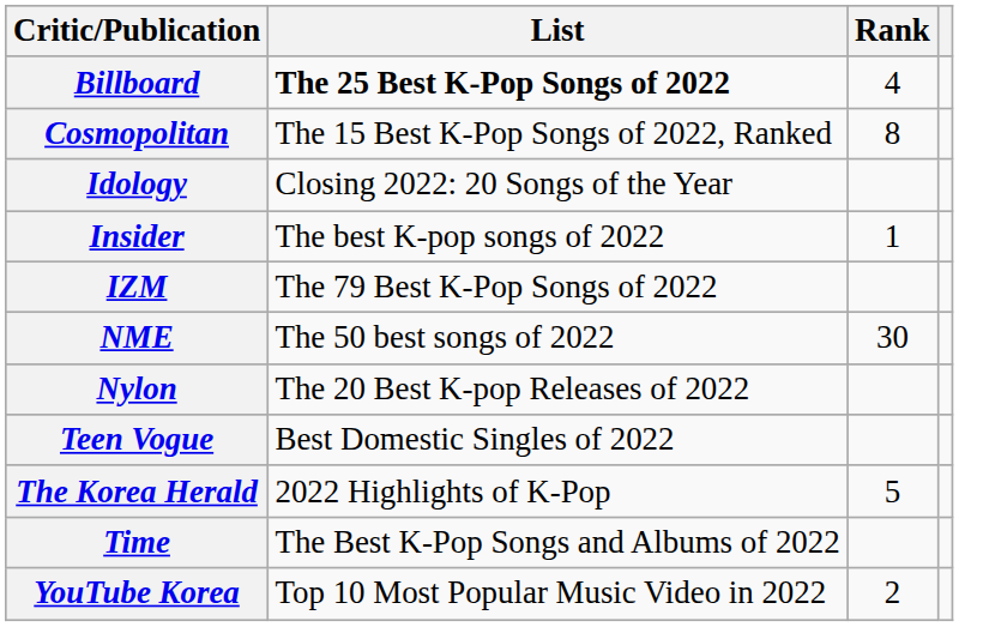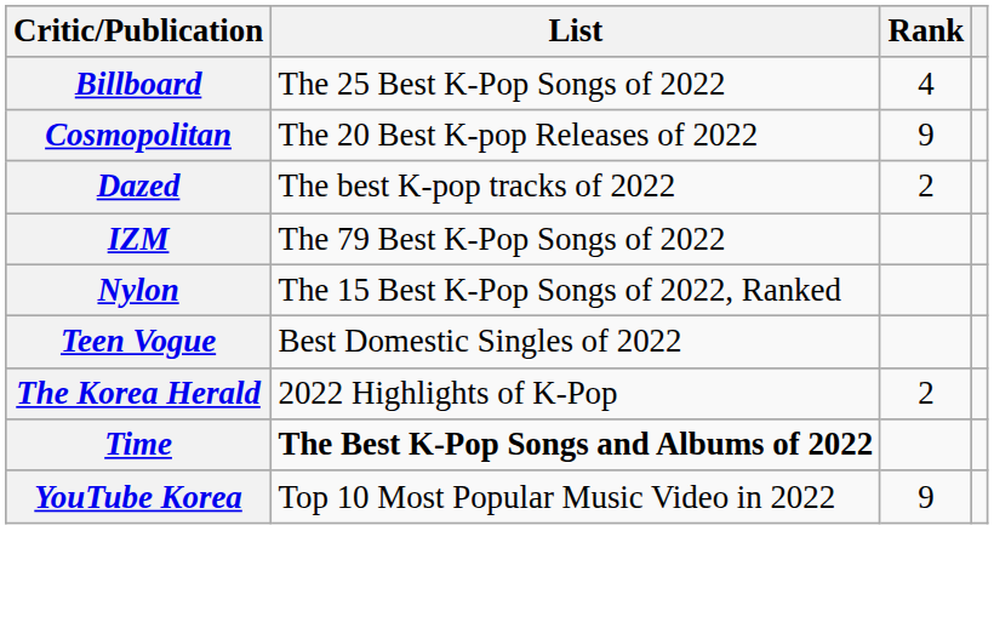 <table class="wikitable sortable plainrowheaders">
 <tr>
 <th scope="col">Critic/Publication</th>
 <th scope="col">List</th>
 <th scope="col">Rank</th>
 <th scope="col" class="unsortable"></th>
 </tr>
 <tr>
 <th scope="row"><em><a href='#'>Billboard</a></em></th>
-<td><strong>The 25 Best K-Pop Songs of 2022</strong></td>
+<td>The 25 Best K-Pop Songs of 2022</td>
 <td align="center">4</td>
 <td style="text-align:center"></td>
 </tr>
 <tr>
 <th scope="row"><em><a href='#'>Cosmopolitan</a></em></th>
-<td>The 15 Best K-Pop Songs of 2022, Ranked</td>
-<td align="center">8</td>
+<td>The 20 Best K-pop Releases of 2022</td>
+<td align="center">9</td>
 <td style="text-align:center"></td>
 </tr>
 <tr>
-<th scope="row"><em><a href='#'>Idology</a></em></th>
-<td>Closing 2022: 20 Songs of the Year</td>
-<td></td>
-<td style="text-align:center"></td>
-</tr>
-<tr>
-<th scope="row"><em><a href='#'>Insider</a></em></th>
-<td>The best K-pop songs of 2022</td>
-<td align="center">1</td>
+<th scope="row"><em><a href='#'>Dazed</a></em></th>
+<td>The best K-pop tracks of 2022</td>
+<td align="center">2</td>
 <td style="text-align:center"></td>
 </tr>
 <tr>
 <th scope="row"><em><a href='#'>IZM</a></em></th>
 <td>The 79 Best K-Pop Songs of 2022</td>
 <td></td>
 <td style="text-align:center"></td>
 </tr>
 <tr>
-<th scope="row"><em><a href='#'>NME</a></em></th>
-<td>The 50 best songs of 2022</td>
-<td style="text-align:center;">30</td>
-<td style="text-align:center;"></td>
-</tr>
-<tr>
 <th scope="row"><em><a href='#'>Nylon</a></em></th>
-<td>The 20 Best K-pop Releases of 2022</td>
+<td>The 15 Best K-Pop Songs of 2022, Ranked</td>
 <td></td>
 <td style="text-align:center;"></td>
 </tr>
 <tr>
 <th scope="row"><em><a href='#'>Teen Vogue</a></em></th>
 <td>Best Domestic Singles of 2022</td>
 <td></td>
 <td style="text-align:center;"></td>
 </tr>
 <tr>
 <th scope="row"><em><a href='#'>The Korea Herald</a></em></th>
 <td>2022 Highlights of K-Pop</td>
-<td style="text-align:center;">5</td>
+<td style="text-align:center;">2</td>
 <td style="text-align:center;"></td>
 </tr>
 <tr>
 <th scope="row"><em><a href='#'>Time</a></em></th>
-<td>The Best K-Pop Songs and Albums of 2022</td>
+<td><strong>The Best K-Pop Songs and Albums of 2022</strong></td>
 <td></td>
 <td style="text-align:center;"></td>
 </tr>
 <tr>
 <th scope="row"><em><a href='#'>YouTube Korea</a></em></th>
 <td>Top 10 Most Popular Music Video in 2022</td>
-<td style="text-align:center;">2</td>
+<td style="text-align:center;">9</td>
 <td style="text-align:center;"></td>
 </tr>
 </table>
